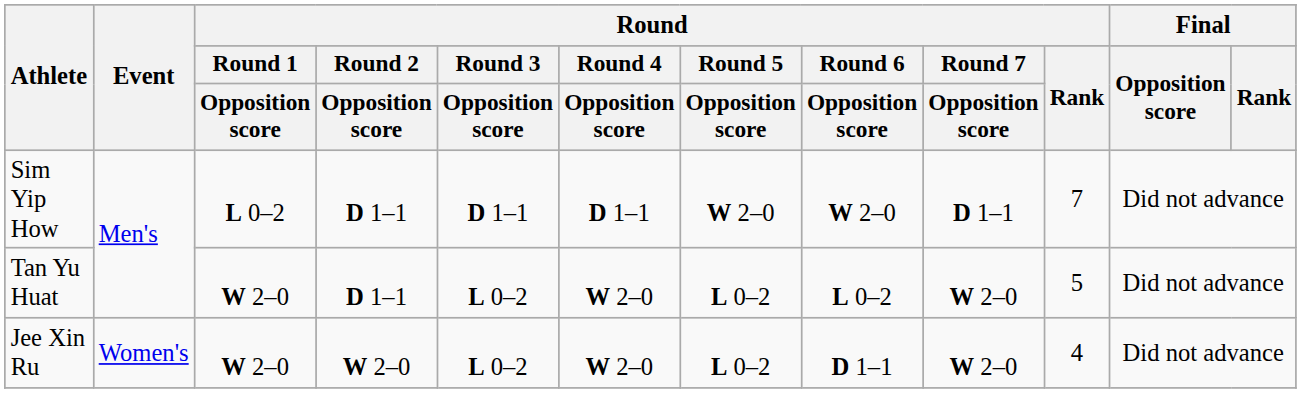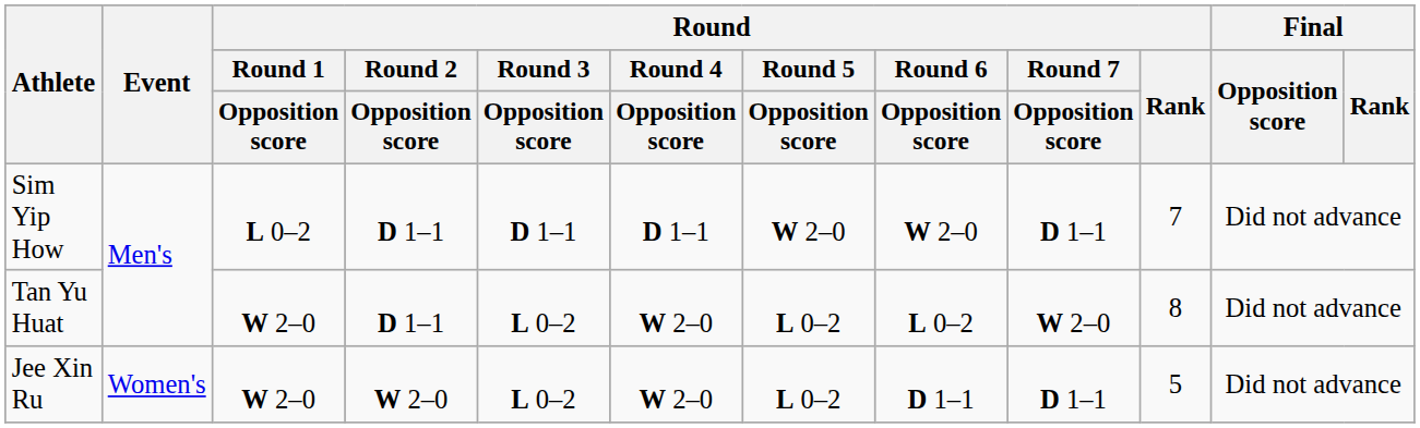 <table class=wikitable style="font-size:90%; text-align:center">
 <tr>
 <th rowspan="3">Athlete</th>
 <th rowspan="3">Event</th>
 <th colspan="8">Round</th>
 <th colspan="2">Final</th>
 </tr>
 <tr style=font-size:95%>
 <th>Round 1</th>
 <th>Round 2</th>
 <th>Round 3</th>
 <th>Round 4</th>
 <th>Round 5</th>
 <th>Round 6</th>
 <th>Round 7</th>
 <th rowspan="2">Rank</th>
 <th rowspan="2">Opposition<br>score</th>
 <th rowspan="2">Rank</th>
 </tr>
 <tr style=font-size:95%>
 <th>Opposition<br>score</th>
 <th>Opposition<br>score</th>
 <th>Opposition<br>score</th>
 <th>Opposition<br>score</th>
 <th>Opposition<br>score</th>
 <th>Opposition<br>score</th>
 <th>Opposition<br>score</th>
 </tr>
 <tr>
 <td align="left">Sim Yip How</td>
 <td align="left" rowspan="2"><a href='#'>Men's</a></td>
 <td><br><strong>L</strong> 0–2</td>
 <td><br><strong>D</strong> 1–1</td>
 <td><br><strong>D</strong> 1–1</td>
 <td><br><strong>D</strong> 1–1</td>
 <td><br><strong>W</strong> 2–0</td>
 <td><br><strong>W</strong> 2–0</td>
 <td><br><strong>D</strong> 1–1</td>
 <td>7</td>
 <td colspan="2">Did not advance</td>
 </tr>
 <tr>
 <td align="left">Tan Yu Huat</td>
 <td><br><strong>W</strong> 2–0</td>
 <td><br><strong>D</strong> 1–1</td>
 <td><br><strong>L</strong> 0–2</td>
 <td><br><strong>W</strong> 2–0</td>
 <td><br><strong>L</strong> 0–2</td>
 <td><br><strong>L</strong> 0–2</td>
 <td><br><strong>W</strong> 2–0</td>
-<td>5</td>
+<td>8</td>
 <td colspan="2">Did not advance</td>
 </tr>
 <tr>
 <td align="left">Jee Xin Ru</td>
 <td align="left"><a href='#'>Women's</a></td>
 <td><br><strong>W</strong> 2–0</td>
 <td><br><strong>W</strong> 2–0</td>
 <td><br><strong>L</strong> 0–2</td>
 <td><br><strong>W</strong> 2–0</td>
 <td><br><strong>L</strong> 0–2</td>
 <td><br><strong>D</strong> 1–1</td>
-<td><br><strong>W</strong> 2–0</td>
-<td>4</td>
+<td><br><strong>D</strong> 1–1</td>
+<td>5</td>
 <td colspan="2">Did not advance</td>
 </tr>
 </table>
